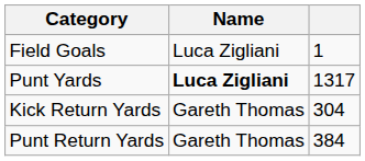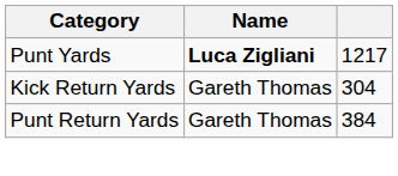 <table class="wikitable">
 <tr>
 <th>Category</th>
 <th>Name</th>
 <th></th>
 </tr>
 <tr>
-<td>Field Goals</td>
-<td>Luca Zigliani</td>
-<td>1</td>
-</tr>
-<tr>
 <td>Punt Yards</td>
 <td><strong>Luca Zigliani</strong></td>
-<td>1317</td>
+<td>1217</td>
 </tr>
 <tr>
 <td>Kick Return Yards</td>
 <td>Gareth Thomas</td>
 <td>304</td>
 </tr>
 <tr>
 <td>Punt Return Yards</td>
 <td>Gareth Thomas</td>
 <td>384</td>
 </tr>
 </table>
